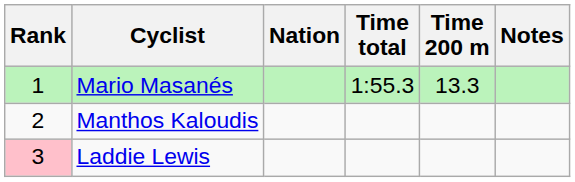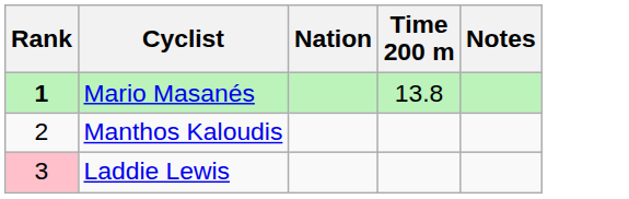 <table class="wikitable sortable" style="text-align:center">
 <tr>
 <th>Rank</th>
 <th>Cyclist</th>
 <th>Nation</th>
-<th>Time<br>total</th>
 <th>Time<br>200 m</th>
 <th>Notes</th>
 </tr>
 <tr bgcolor=bbf3bb>
-<td>1</td>
+<td><strong>1</strong></td>
 <td align=left><a href='#'>Mario Masanés</a></td>
 <td align=left></td>
-<td>1:55.3</td>
-<td>13.3</td>
+<td>13.8</td>
 <td></td>
 </tr>
 <tr>
 <td>2</td>
 <td align=left><a href='#'>Manthos Kaloudis</a></td>
 <td align=left></td>
-<td></td>
 <td></td>
 <td></td>
 </tr>
 <tr>
 <td style="background: pink;">3</td>
 <td align=left><a href='#'>Laddie Lewis</a></td>
 <td align=left></td>
 <td></td>
 <td></td>
-<td></td>
 </tr>
 </table>
